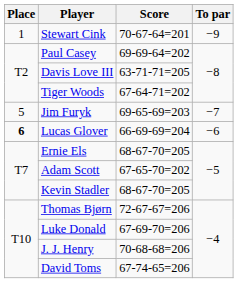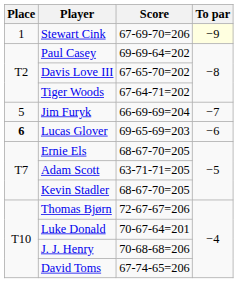 <table class="wikitable">
 <tr>
 <th>Place</th>
 <th>Player</th>
 <th>Score</th>
 <th>To par</th>
 </tr>
 <tr>
 <td align=center>1</td>
 <td> <a href='#'>Stewart Cink</a></td>
-<td align=center>70-67-64=201</td>
-<td align=center>−9</td>
+<td align=center>67-69-70=206</td>
+<td align=center style="background: lightyellow;">−9</td>
 </tr>
 <tr>
 <td rowspan="3" align=center>T2</td>
 <td> <a href='#'>Paul Casey</a></td>
 <td align=center>69-69-64=202</td>
 <td rowspan="3" align=center>−8</td>
 </tr>
 <tr>
 <td> <a href='#'>Davis Love III</a></td>
-<td align=center>63-71-71=205</td>
+<td align=center>67-65-70=202</td>
 </tr>
 <tr>
 <td> <a href='#'>Tiger Woods</a></td>
 <td align=center>67-64-71=202</td>
 </tr>
 <tr>
 <td align=center>5</td>
 <td> <a href='#'>Jim Furyk</a></td>
-<td align=center>69-65-69=203</td>
+<td align=center>66-69-69=204</td>
 <td align=center>−7</td>
 </tr>
 <tr>
 <td align=center><strong>6</strong></td>
 <td> <a href='#'>Lucas Glover</a></td>
-<td align=center>66-69-69=204</td>
+<td align=center>69-65-69=203</td>
 <td align=center>−6</td>
 </tr>
 <tr>
 <td rowspan="3" align=center>T7</td>
 <td> <a href='#'>Ernie Els</a></td>
 <td align=center>68-67-70=205</td>
 <td rowspan="3" align=center>−5</td>
 </tr>
 <tr>
 <td> <a href='#'>Adam Scott</a></td>
-<td align=center>67-65-70=202</td>
+<td align=center>63-71-71=205</td>
 </tr>
 <tr>
 <td> <a href='#'>Kevin Stadler</a></td>
 <td align=center>68-67-70=205</td>
 </tr>
 <tr>
 <td rowspan="4" align=center>T10</td>
 <td> <a href='#'>Thomas Bjørn</a></td>
 <td align=center>72-67-67=206</td>
 <td rowspan="4" align=center>−4</td>
 </tr>
 <tr>
 <td> <a href='#'>Luke Donald</a></td>
-<td align=center>67-69-70=206</td>
+<td align=center>70-67-64=201</td>
 </tr>
 <tr>
 <td> <a href='#'>J. J. Henry</a></td>
 <td align=center>70-68-68=206</td>
 </tr>
 <tr>
 <td> <a href='#'>David Toms</a></td>
 <td align=center>67-74-65=206</td>
 </tr>
 </table>
